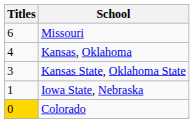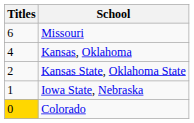 <table class="wikitable" border="1">
 <tr>
 <th>Titles</th>
 <th>School</th>
 </tr>
 <tr>
 <td>6</td>
 <td><a href='#'>Missouri</a></td>
 </tr>
 <tr>
 <td>4</td>
 <td><a href='#'>Kansas</a>, <a href='#'>Oklahoma</a></td>
 </tr>
 <tr>
-<td>3</td>
+<td>2</td>
 <td><a href='#'>Kansas State</a>, <a href='#'>Oklahoma State</a></td>
 </tr>
 <tr>
 <td>1</td>
 <td><a href='#'>Iowa State</a>, <a href='#'>Nebraska</a></td>
 </tr>
 <tr>
 <td style="background: gold;">0</td>
 <td><a href='#'>Colorado</a></td>
 </tr>
 </table>
